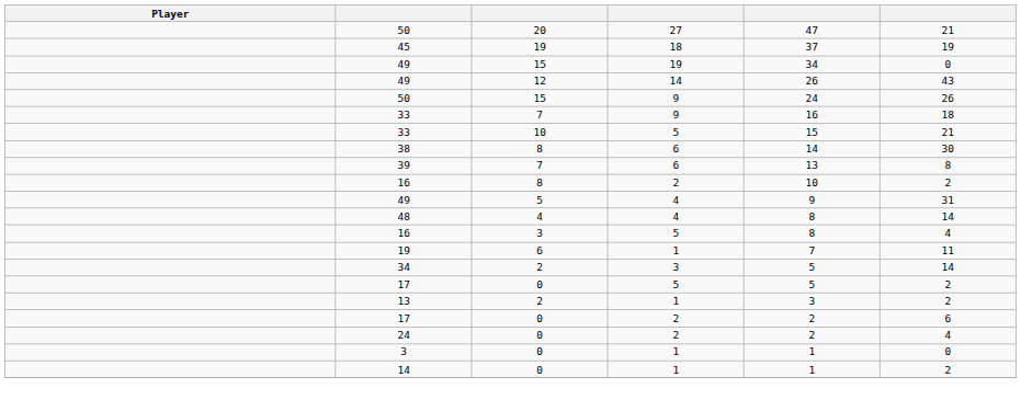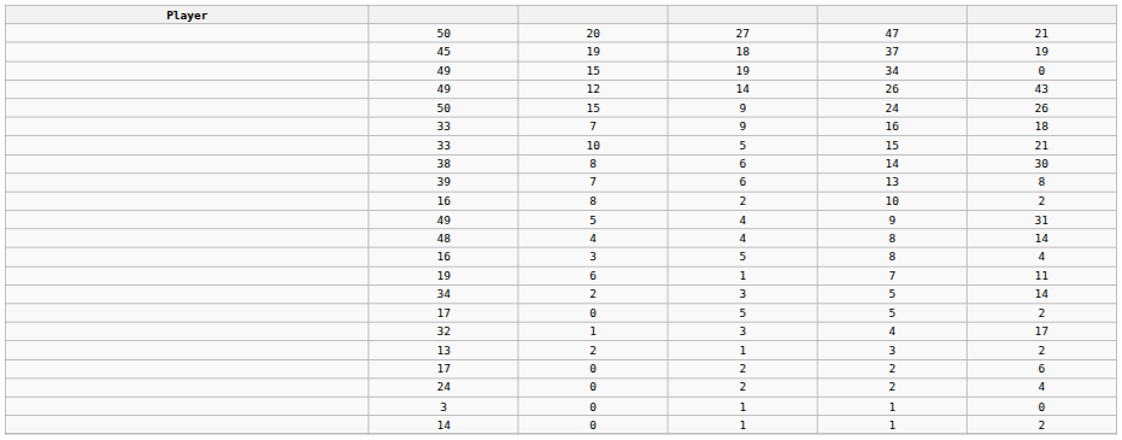 <table class="wikitable sortable" style="width:100%;">
 <tr align=center>
 <th>Player</th>
 <th></th>
 <th></th>
 <th></th>
 <th></th>
 <th></th>
 </tr>
 <tr align=center>
 <td></td>
 <td>50</td>
 <td>20</td>
 <td>27</td>
 <td>47</td>
 <td>21</td>
 </tr>
 <tr align=center>
 <td></td>
 <td>45</td>
 <td>19</td>
 <td>18</td>
 <td>37</td>
 <td>19</td>
 </tr>
 <tr align=center>
 <td></td>
 <td>49</td>
 <td>15</td>
 <td>19</td>
 <td>34</td>
 <td>0</td>
 </tr>
 <tr align=center>
 <td></td>
 <td>49</td>
 <td>12</td>
 <td>14</td>
 <td>26</td>
 <td>43</td>
 </tr>
 <tr align=center>
 <td></td>
 <td>50</td>
 <td>15</td>
 <td>9</td>
 <td>24</td>
 <td>26</td>
 </tr>
 <tr align=center>
 <td></td>
 <td>33</td>
 <td>7</td>
 <td>9</td>
 <td>16</td>
 <td>18</td>
 </tr>
 <tr align=center>
 <td></td>
 <td>33</td>
 <td>10</td>
 <td>5</td>
 <td>15</td>
 <td>21</td>
 </tr>
 <tr align=center>
 <td></td>
 <td>38</td>
 <td>8</td>
 <td>6</td>
 <td>14</td>
 <td>30</td>
 </tr>
 <tr align=center>
 <td></td>
 <td>39</td>
 <td>7</td>
 <td>6</td>
 <td>13</td>
 <td>8</td>
 </tr>
 <tr align=center>
 <td></td>
 <td>16</td>
 <td>8</td>
 <td>2</td>
 <td>10</td>
 <td>2</td>
 </tr>
 <tr align=center>
 <td></td>
 <td>49</td>
 <td>5</td>
 <td>4</td>
 <td>9</td>
 <td>31</td>
 </tr>
 <tr align=center>
 <td></td>
 <td>48</td>
 <td>4</td>
 <td>4</td>
 <td>8</td>
 <td>14</td>
 </tr>
 <tr align=center>
 <td></td>
 <td>16</td>
 <td>3</td>
 <td>5</td>
 <td>8</td>
 <td>4</td>
 </tr>
 <tr align=center>
 <td></td>
 <td>19</td>
 <td>6</td>
 <td>1</td>
 <td>7</td>
 <td>11</td>
 </tr>
 <tr align=center>
 <td></td>
 <td>34</td>
 <td>2</td>
 <td>3</td>
 <td>5</td>
 <td>14</td>
 </tr>
 <tr align=center>
 <td></td>
 <td>17</td>
 <td>0</td>
 <td>5</td>
 <td>5</td>
 <td>2</td>
 </tr>
 <tr align=center>
 <td></td>
+<td>32</td>
+<td>1</td>
+<td>3</td>
+<td>4</td>
+<td>17</td>
+</tr>
+<tr align=center>
+<td></td>
 <td>13</td>
 <td>2</td>
 <td>1</td>
 <td>3</td>
 <td>2</td>
 </tr>
 <tr align=center>
 <td></td>
 <td>17</td>
 <td>0</td>
 <td>2</td>
 <td>2</td>
 <td>6</td>
 </tr>
 <tr align=center>
 <td></td>
 <td>24</td>
 <td>0</td>
 <td>2</td>
 <td>2</td>
 <td>4</td>
 </tr>
 <tr align=center>
 <td></td>
 <td>3</td>
 <td>0</td>
 <td>1</td>
 <td>1</td>
 <td>0</td>
 </tr>
 <tr align=center>
 <td></td>
 <td>14</td>
 <td>0</td>
 <td>1</td>
 <td>1</td>
 <td>2</td>
 </tr>
 <tr>
 </tr>
 </table>
